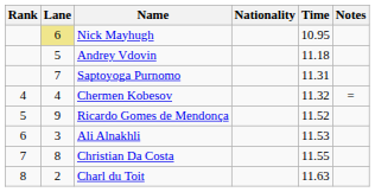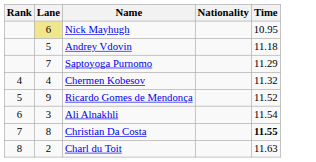 <table class="wikitable sortable" style="text-align:center">
 <tr>
 <th>Rank</th>
 <th>Lane</th>
 <th>Name</th>
 <th>Nationality</th>
 <th>Time</th>
-<th>Notes</th>
 </tr>
 <tr>
 <td></td>
 <td style="background: khaki;">6</td>
 <td align="left"><a href='#'>Nick Mayhugh</a></td>
 <td align="left"></td>
 <td>10.95</td>
-<td><strong></strong></td>
 </tr>
 <tr>
 <td></td>
 <td>5</td>
 <td align="left"><a href='#'>Andrey Vdovin</a></td>
 <td align="left"></td>
 <td>11.18</td>
-<td></td>
 </tr>
 <tr>
 <td></td>
 <td>7</td>
 <td align="left"><a href='#'>Saptoyoga Purnomo</a></td>
 <td align="left"></td>
-<td>11.31</td>
-<td></td>
+<td>11.29</td>
 </tr>
 <tr>
 <td>4</td>
 <td>4</td>
 <td align="left"><a href='#'>Chermen Kobesov</a></td>
 <td align="left"></td>
 <td>11.32</td>
-<td>=</td>
 </tr>
 <tr>
 <td>5</td>
 <td>9</td>
 <td align="left"><a href='#'>Ricardo Gomes de Mendonça</a></td>
 <td align="left"></td>
 <td>11.52</td>
-<td></td>
 </tr>
 <tr>
 <td>6</td>
 <td>3</td>
 <td align="left"><a href='#'>Ali Alnakhli</a></td>
 <td align="left"></td>
-<td>11.53</td>
-<td></td>
+<td>11.54</td>
 </tr>
 <tr>
 <td>7</td>
 <td>8</td>
 <td align="left"><a href='#'>Christian Da Costa</a></td>
 <td align="left"></td>
-<td>11.55</td>
-<td></td>
+<td><strong>11.55</strong></td>
 </tr>
 <tr>
 <td>8</td>
 <td>2</td>
 <td align="left"><a href='#'>Charl du Toit</a></td>
 <td align="left"></td>
 <td>11.63</td>
-<td></td>
 </tr>
 </table>
